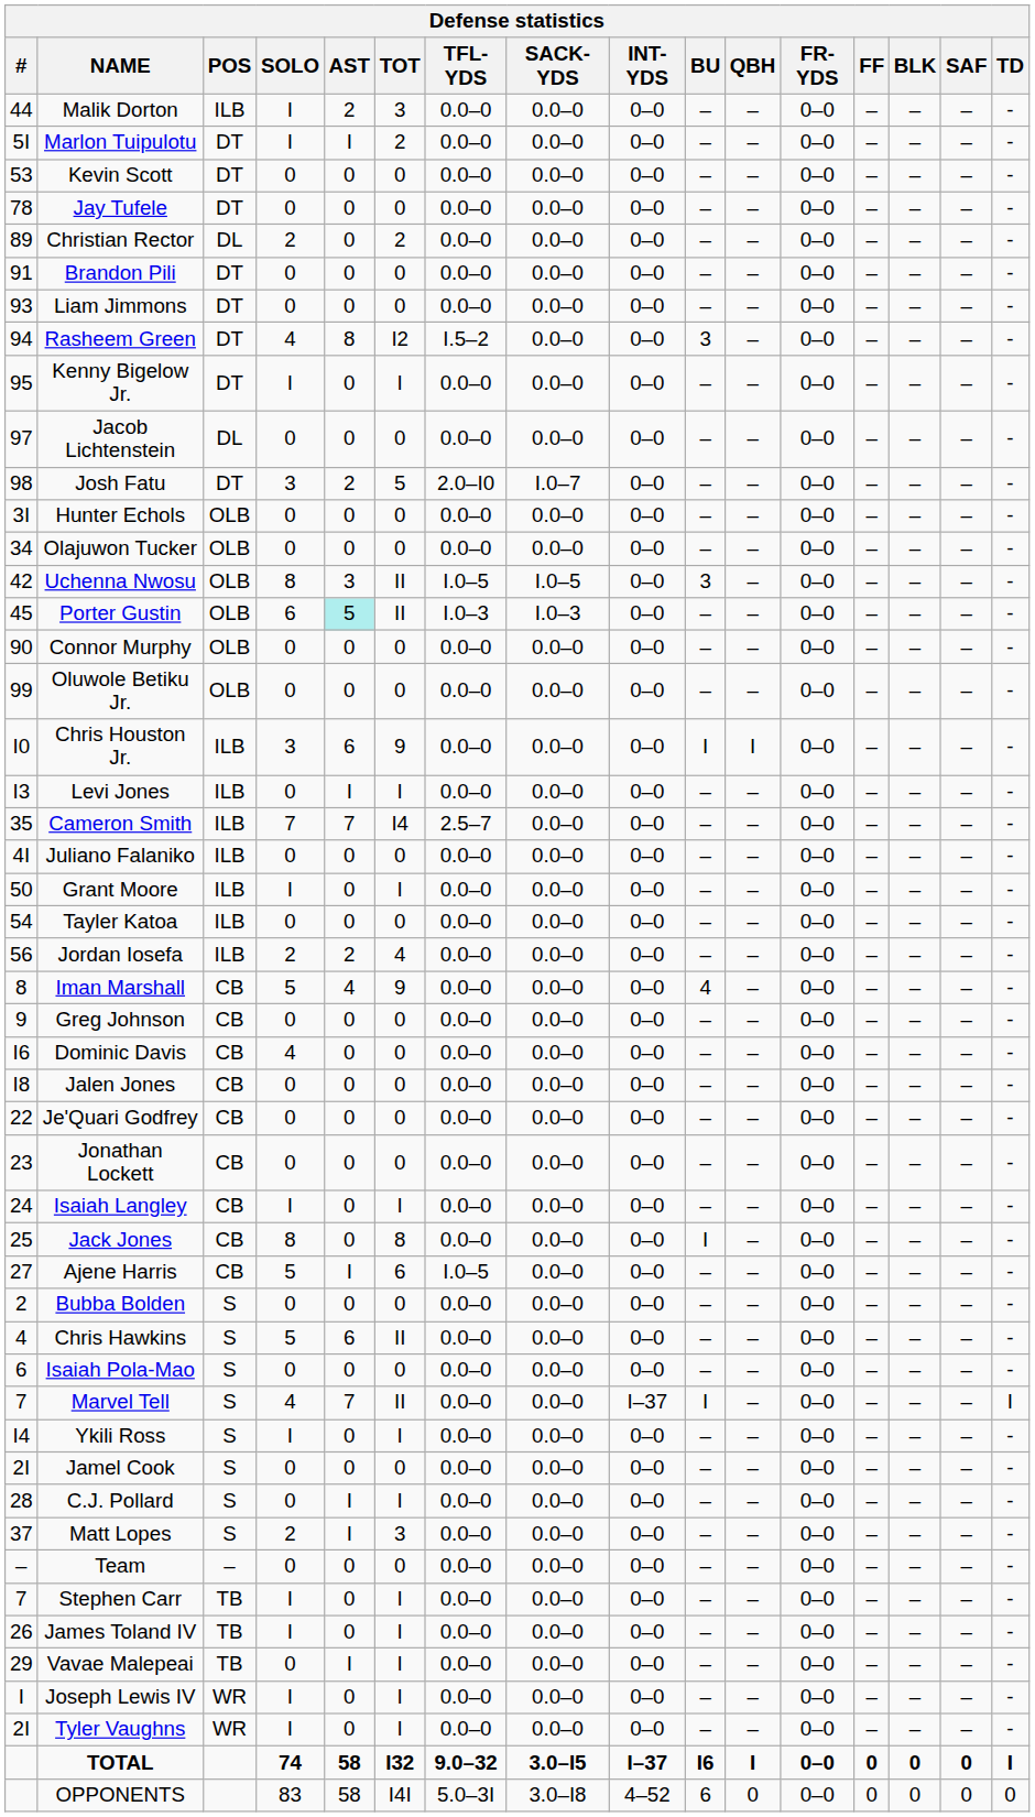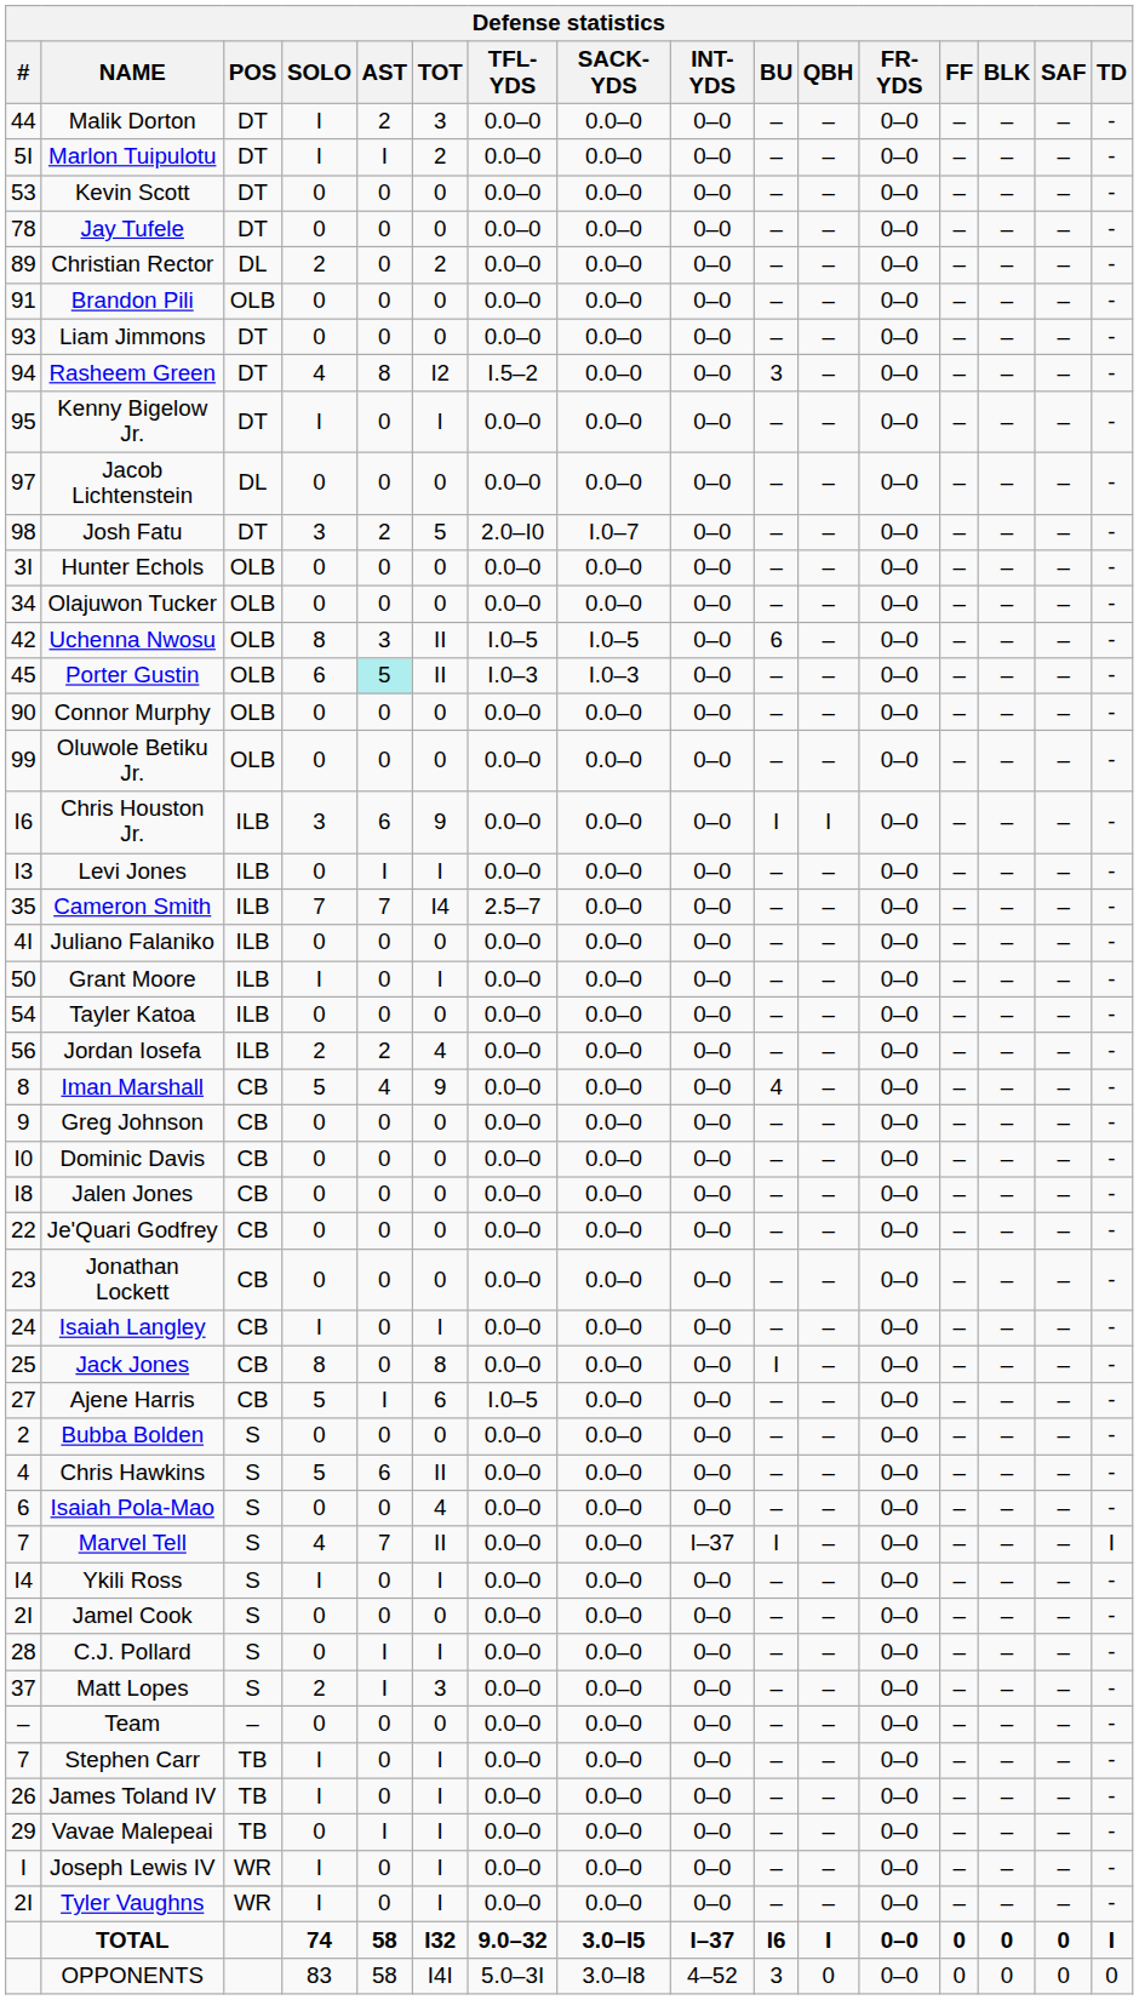 <table style="width:90%; text-align:center;" class="wikitable collapsible collapsed">
 <tr>
 <th colspan="16">Defense statistics</th>
 </tr>
 <tr>
 <th>#</th>
 <th>NAME</th>
 <th>POS</th>
 <th>SOLO</th>
 <th>AST</th>
 <th>TOT</th>
 <th>TFL-YDS</th>
 <th>SACK-YDS</th>
 <th>INT-YDS</th>
 <th>BU</th>
 <th>QBH</th>
 <th>FR-YDS</th>
 <th>FF</th>
 <th>BLK</th>
 <th>SAF</th>
 <th>TD</th>
 </tr>
 <tr>
 <td>44</td>
 <td>Malik Dorton</td>
-<td>ILB</td>
+<td>DT</td>
 <td>I</td>
 <td>2</td>
 <td>3</td>
 <td>0.0–0</td>
 <td>0.0–0</td>
 <td>0–0</td>
 <td>–</td>
 <td>–</td>
 <td>0–0</td>
 <td>–</td>
 <td>–</td>
 <td>–</td>
 <td>-</td>
 </tr>
 <tr>
 <td>5I</td>
 <td><a href='#'>Marlon Tuipulotu</a></td>
 <td>DT</td>
 <td>I</td>
 <td>I</td>
 <td>2</td>
 <td>0.0–0</td>
 <td>0.0–0</td>
 <td>0–0</td>
 <td>–</td>
 <td>–</td>
 <td>0–0</td>
 <td>–</td>
 <td>–</td>
 <td>–</td>
 <td>-</td>
 </tr>
 <tr>
 <td>53</td>
 <td>Kevin Scott</td>
 <td>DT</td>
 <td>0</td>
 <td>0</td>
 <td>0</td>
 <td>0.0–0</td>
 <td>0.0–0</td>
 <td>0–0</td>
 <td>–</td>
 <td>–</td>
 <td>0–0</td>
 <td>–</td>
 <td>–</td>
 <td>–</td>
 <td>-</td>
 </tr>
 <tr>
 <td>78</td>
 <td><a href='#'>Jay Tufele</a></td>
 <td>DT</td>
 <td>0</td>
 <td>0</td>
 <td>0</td>
 <td>0.0–0</td>
 <td>0.0–0</td>
 <td>0–0</td>
 <td>–</td>
 <td>–</td>
 <td>0–0</td>
 <td>–</td>
 <td>–</td>
 <td>–</td>
 <td>-</td>
 </tr>
 <tr>
 <td>89</td>
 <td>Christian Rector</td>
 <td>DL</td>
 <td>2</td>
 <td>0</td>
 <td>2</td>
 <td>0.0–0</td>
 <td>0.0–0</td>
 <td>0–0</td>
 <td>–</td>
 <td>–</td>
 <td>0–0</td>
 <td>–</td>
 <td>–</td>
 <td>–</td>
 <td>-</td>
 </tr>
 <tr>
 <td>91</td>
 <td><a href='#'>Brandon Pili</a></td>
-<td>DT</td>
+<td>OLB</td>
 <td>0</td>
 <td>0</td>
 <td>0</td>
 <td>0.0–0</td>
 <td>0.0–0</td>
 <td>0–0</td>
 <td>–</td>
 <td>–</td>
 <td>0–0</td>
 <td>–</td>
 <td>–</td>
 <td>–</td>
 <td>-</td>
 </tr>
 <tr>
 <td>93</td>
 <td>Liam Jimmons</td>
 <td>DT</td>
 <td>0</td>
 <td>0</td>
 <td>0</td>
 <td>0.0–0</td>
 <td>0.0–0</td>
 <td>0–0</td>
 <td>–</td>
 <td>–</td>
 <td>0–0</td>
 <td>–</td>
 <td>–</td>
 <td>–</td>
 <td>-</td>
 </tr>
 <tr>
 <td>94</td>
 <td><a href='#'>Rasheem Green</a></td>
 <td>DT</td>
 <td>4</td>
 <td>8</td>
 <td>I2</td>
 <td>I.5–2</td>
 <td>0.0–0</td>
 <td>0–0</td>
 <td>3</td>
 <td>–</td>
 <td>0–0</td>
 <td>–</td>
 <td>–</td>
 <td>–</td>
 <td>-</td>
 </tr>
 <tr>
 <td>95</td>
 <td>Kenny Bigelow Jr.</td>
 <td>DT</td>
 <td>I</td>
 <td>0</td>
 <td>I</td>
 <td>0.0–0</td>
 <td>0.0–0</td>
 <td>0–0</td>
 <td>–</td>
 <td>–</td>
 <td>0–0</td>
 <td>–</td>
 <td>–</td>
 <td>–</td>
 <td>-</td>
 </tr>
 <tr>
 <td>97</td>
 <td>Jacob Lichtenstein</td>
 <td>DL</td>
 <td>0</td>
 <td>0</td>
 <td>0</td>
 <td>0.0–0</td>
 <td>0.0–0</td>
 <td>0–0</td>
 <td>–</td>
 <td>–</td>
 <td>0–0</td>
 <td>–</td>
 <td>–</td>
 <td>–</td>
 <td>-</td>
 </tr>
 <tr>
 <td>98</td>
 <td>Josh Fatu</td>
 <td>DT</td>
 <td>3</td>
 <td>2</td>
 <td>5</td>
 <td>2.0–I0</td>
 <td>I.0–7</td>
 <td>0–0</td>
 <td>–</td>
 <td>–</td>
 <td>0–0</td>
 <td>–</td>
 <td>–</td>
 <td>–</td>
 <td>-</td>
 </tr>
 <tr>
 <td>3I</td>
 <td>Hunter Echols</td>
 <td>OLB</td>
 <td>0</td>
 <td>0</td>
 <td>0</td>
 <td>0.0–0</td>
 <td>0.0–0</td>
 <td>0–0</td>
 <td>–</td>
 <td>–</td>
 <td>0–0</td>
 <td>–</td>
 <td>–</td>
 <td>–</td>
 <td>-</td>
 </tr>
 <tr>
 <td>34</td>
 <td>Olajuwon Tucker</td>
 <td>OLB</td>
 <td>0</td>
 <td>0</td>
 <td>0</td>
 <td>0.0–0</td>
 <td>0.0–0</td>
 <td>0–0</td>
 <td>–</td>
 <td>–</td>
 <td>0–0</td>
 <td>–</td>
 <td>–</td>
 <td>–</td>
 <td>-</td>
 </tr>
 <tr>
 <td>42</td>
 <td><a href='#'>Uchenna Nwosu</a></td>
 <td>OLB</td>
 <td>8</td>
 <td>3</td>
 <td>II</td>
 <td>I.0–5</td>
 <td>I.0–5</td>
 <td>0–0</td>
-<td>3</td>
+<td>6</td>
 <td>–</td>
 <td>0–0</td>
 <td>–</td>
 <td>–</td>
 <td>–</td>
 <td>-</td>
 </tr>
 <tr>
 <td>45</td>
 <td><a href='#'>Porter Gustin</a></td>
 <td>OLB</td>
 <td>6</td>
 <td style="background: paleturquoise;">5</td>
 <td>II</td>
 <td>I.0–3</td>
 <td>I.0–3</td>
 <td>0–0</td>
 <td>–</td>
 <td>–</td>
 <td>0–0</td>
 <td>–</td>
 <td>–</td>
 <td>–</td>
 <td>-</td>
 </tr>
 <tr>
 <td>90</td>
 <td>Connor Murphy</td>
 <td>OLB</td>
 <td>0</td>
 <td>0</td>
 <td>0</td>
 <td>0.0–0</td>
 <td>0.0–0</td>
 <td>0–0</td>
 <td>–</td>
 <td>–</td>
 <td>0–0</td>
 <td>–</td>
 <td>–</td>
 <td>–</td>
 <td>-</td>
 </tr>
 <tr>
 <td>99</td>
 <td>Oluwole Betiku Jr.</td>
 <td>OLB</td>
 <td>0</td>
 <td>0</td>
 <td>0</td>
 <td>0.0–0</td>
 <td>0.0–0</td>
 <td>0–0</td>
 <td>–</td>
 <td>–</td>
 <td>0–0</td>
 <td>–</td>
 <td>–</td>
 <td>–</td>
 <td>-</td>
 </tr>
 <tr>
-<td>I0</td>
+<td>I6</td>
 <td>Chris Houston Jr.</td>
 <td>ILB</td>
 <td>3</td>
 <td>6</td>
 <td>9</td>
 <td>0.0–0</td>
 <td>0.0–0</td>
 <td>0–0</td>
 <td>I</td>
 <td>I</td>
 <td>0–0</td>
 <td>–</td>
 <td>–</td>
 <td>–</td>
 <td>-</td>
 </tr>
 <tr>
 <td>I3</td>
 <td>Levi Jones</td>
 <td>ILB</td>
 <td>0</td>
 <td>I</td>
 <td>I</td>
 <td>0.0–0</td>
 <td>0.0–0</td>
 <td>0–0</td>
 <td>–</td>
 <td>–</td>
 <td>0–0</td>
 <td>–</td>
 <td>–</td>
 <td>–</td>
 <td>-</td>
 </tr>
 <tr>
 <td>35</td>
 <td><a href='#'>Cameron Smith</a></td>
 <td>ILB</td>
 <td>7</td>
 <td>7</td>
 <td>I4</td>
 <td>2.5–7</td>
 <td>0.0–0</td>
 <td>0–0</td>
 <td>–</td>
 <td>–</td>
 <td>0–0</td>
 <td>–</td>
 <td>–</td>
 <td>–</td>
 <td>-</td>
 </tr>
 <tr>
 <td>4I</td>
 <td>Juliano Falaniko</td>
 <td>ILB</td>
 <td>0</td>
 <td>0</td>
 <td>0</td>
 <td>0.0–0</td>
 <td>0.0–0</td>
 <td>0–0</td>
 <td>–</td>
 <td>–</td>
 <td>0–0</td>
 <td>–</td>
 <td>–</td>
 <td>–</td>
 <td>-</td>
 </tr>
 <tr>
 <td>50</td>
 <td>Grant Moore</td>
 <td>ILB</td>
 <td>I</td>
 <td>0</td>
 <td>I</td>
 <td>0.0–0</td>
 <td>0.0–0</td>
 <td>0–0</td>
 <td>–</td>
 <td>–</td>
 <td>0–0</td>
 <td>–</td>
 <td>–</td>
 <td>–</td>
 <td>-</td>
 </tr>
 <tr>
 <td>54</td>
 <td>Tayler Katoa</td>
 <td>ILB</td>
 <td>0</td>
 <td>0</td>
 <td>0</td>
 <td>0.0–0</td>
 <td>0.0–0</td>
 <td>0–0</td>
 <td>–</td>
 <td>–</td>
 <td>0–0</td>
 <td>–</td>
 <td>–</td>
 <td>–</td>
 <td>-</td>
 </tr>
 <tr>
 <td>56</td>
 <td>Jordan Iosefa</td>
 <td>ILB</td>
 <td>2</td>
 <td>2</td>
 <td>4</td>
 <td>0.0–0</td>
 <td>0.0–0</td>
 <td>0–0</td>
 <td>–</td>
 <td>–</td>
 <td>0–0</td>
 <td>–</td>
 <td>–</td>
 <td>–</td>
 <td>-</td>
 </tr>
 <tr>
 <td>8</td>
 <td><a href='#'>Iman Marshall</a></td>
 <td>CB</td>
 <td>5</td>
 <td>4</td>
 <td>9</td>
 <td>0.0–0</td>
 <td>0.0–0</td>
 <td>0–0</td>
 <td>4</td>
 <td>–</td>
 <td>0–0</td>
 <td>–</td>
 <td>–</td>
 <td>–</td>
 <td>-</td>
 </tr>
 <tr>
 <td>9</td>
 <td>Greg Johnson</td>
 <td>CB</td>
 <td>0</td>
 <td>0</td>
 <td>0</td>
 <td>0.0–0</td>
 <td>0.0–0</td>
 <td>0–0</td>
 <td>–</td>
 <td>–</td>
 <td>0–0</td>
 <td>–</td>
 <td>–</td>
 <td>–</td>
 <td>-</td>
 </tr>
 <tr>
-<td>I6</td>
+<td>I0</td>
 <td>Dominic Davis</td>
 <td>CB</td>
-<td>4</td>
+<td>0</td>
 <td>0</td>
 <td>0</td>
 <td>0.0–0</td>
 <td>0.0–0</td>
 <td>0–0</td>
 <td>–</td>
 <td>–</td>
 <td>0–0</td>
 <td>–</td>
 <td>–</td>
 <td>–</td>
 <td>-</td>
 </tr>
 <tr>
 <td>I8</td>
 <td>Jalen Jones</td>
 <td>CB</td>
 <td>0</td>
 <td>0</td>
 <td>0</td>
 <td>0.0–0</td>
 <td>0.0–0</td>
 <td>0–0</td>
 <td>–</td>
 <td>–</td>
 <td>0–0</td>
 <td>–</td>
 <td>–</td>
 <td>–</td>
 <td>-</td>
 </tr>
 <tr>
 <td>22</td>
 <td>Je'Quari Godfrey</td>
 <td>CB</td>
 <td>0</td>
 <td>0</td>
 <td>0</td>
 <td>0.0–0</td>
 <td>0.0–0</td>
 <td>0–0</td>
 <td>–</td>
 <td>–</td>
 <td>0–0</td>
 <td>–</td>
 <td>–</td>
 <td>–</td>
 <td>-</td>
 </tr>
 <tr>
 <td>23</td>
 <td>Jonathan Lockett</td>
 <td>CB</td>
 <td>0</td>
 <td>0</td>
 <td>0</td>
 <td>0.0–0</td>
 <td>0.0–0</td>
 <td>0–0</td>
 <td>–</td>
 <td>–</td>
 <td>0–0</td>
 <td>–</td>
 <td>–</td>
 <td>–</td>
 <td>-</td>
 </tr>
 <tr>
 <td>24</td>
 <td><a href='#'>Isaiah Langley</a></td>
 <td>CB</td>
 <td>I</td>
 <td>0</td>
 <td>I</td>
 <td>0.0–0</td>
 <td>0.0–0</td>
 <td>0–0</td>
 <td>–</td>
 <td>–</td>
 <td>0–0</td>
 <td>–</td>
 <td>–</td>
 <td>–</td>
 <td>-</td>
 </tr>
 <tr>
 <td>25</td>
 <td><a href='#'>Jack Jones</a></td>
 <td>CB</td>
 <td>8</td>
 <td>0</td>
 <td>8</td>
 <td>0.0–0</td>
 <td>0.0–0</td>
 <td>0–0</td>
 <td>I</td>
 <td>–</td>
 <td>0–0</td>
 <td>–</td>
 <td>–</td>
 <td>–</td>
 <td>-</td>
 </tr>
 <tr>
 <td>27</td>
 <td>Ajene Harris</td>
 <td>CB</td>
 <td>5</td>
 <td>I</td>
 <td>6</td>
 <td>I.0–5</td>
 <td>0.0–0</td>
 <td>0–0</td>
 <td>–</td>
 <td>–</td>
 <td>0–0</td>
 <td>–</td>
 <td>–</td>
 <td>–</td>
 <td>-</td>
 </tr>
 <tr>
 <td>2</td>
 <td><a href='#'>Bubba Bolden</a></td>
 <td>S</td>
 <td>0</td>
 <td>0</td>
 <td>0</td>
 <td>0.0–0</td>
 <td>0.0–0</td>
 <td>0–0</td>
 <td>–</td>
 <td>–</td>
 <td>0–0</td>
 <td>–</td>
 <td>–</td>
 <td>–</td>
 <td>-</td>
 </tr>
 <tr>
 <td>4</td>
 <td>Chris Hawkins</td>
 <td>S</td>
 <td>5</td>
 <td>6</td>
 <td>II</td>
 <td>0.0–0</td>
 <td>0.0–0</td>
 <td>0–0</td>
 <td>–</td>
 <td>–</td>
 <td>0–0</td>
 <td>–</td>
 <td>–</td>
 <td>–</td>
 <td>-</td>
 </tr>
 <tr>
 <td>6</td>
 <td><a href='#'>Isaiah Pola-Mao</a></td>
 <td>S</td>
 <td>0</td>
 <td>0</td>
-<td>0</td>
+<td>4</td>
 <td>0.0–0</td>
 <td>0.0–0</td>
 <td>0–0</td>
 <td>–</td>
 <td>–</td>
 <td>0–0</td>
 <td>–</td>
 <td>–</td>
 <td>–</td>
 <td>-</td>
 </tr>
 <tr>
 <td>7</td>
 <td><a href='#'>Marvel Tell</a></td>
 <td>S</td>
 <td>4</td>
 <td>7</td>
 <td>II</td>
 <td>0.0–0</td>
 <td>0.0–0</td>
 <td>I–37</td>
 <td>I</td>
 <td>–</td>
 <td>0–0</td>
 <td>–</td>
 <td>–</td>
 <td>–</td>
 <td>I</td>
 </tr>
 <tr>
 <td>I4</td>
 <td>Ykili Ross</td>
 <td>S</td>
 <td>I</td>
 <td>0</td>
 <td>I</td>
 <td>0.0–0</td>
 <td>0.0–0</td>
 <td>0–0</td>
 <td>–</td>
 <td>–</td>
 <td>0–0</td>
 <td>–</td>
 <td>–</td>
 <td>–</td>
 <td>-</td>
 </tr>
 <tr>
 <td>2I</td>
 <td>Jamel Cook</td>
 <td>S</td>
 <td>0</td>
 <td>0</td>
 <td>0</td>
 <td>0.0–0</td>
 <td>0.0–0</td>
 <td>0–0</td>
 <td>–</td>
 <td>–</td>
 <td>0–0</td>
 <td>–</td>
 <td>–</td>
 <td>–</td>
 <td>-</td>
 </tr>
 <tr>
 <td>28</td>
 <td>C.J. Pollard</td>
 <td>S</td>
 <td>0</td>
 <td>I</td>
 <td>I</td>
 <td>0.0–0</td>
 <td>0.0–0</td>
 <td>0–0</td>
 <td>–</td>
 <td>–</td>
 <td>0–0</td>
 <td>–</td>
 <td>–</td>
 <td>–</td>
 <td>-</td>
 </tr>
 <tr>
 <td>37</td>
 <td>Matt Lopes</td>
 <td>S</td>
 <td>2</td>
 <td>I</td>
 <td>3</td>
 <td>0.0–0</td>
 <td>0.0–0</td>
 <td>0–0</td>
 <td>–</td>
 <td>–</td>
 <td>0–0</td>
 <td>–</td>
 <td>–</td>
 <td>–</td>
 <td>-</td>
 </tr>
 <tr>
 <td>–</td>
 <td>Team</td>
 <td>–</td>
 <td>0</td>
 <td>0</td>
 <td>0</td>
 <td>0.0–0</td>
 <td>0.0–0</td>
 <td>0–0</td>
 <td>–</td>
 <td>–</td>
 <td>0–0</td>
 <td>–</td>
 <td>–</td>
 <td>–</td>
 <td>-</td>
 </tr>
 <tr>
 <td>7</td>
 <td>Stephen Carr</td>
 <td>TB</td>
 <td>I</td>
 <td>0</td>
 <td>I</td>
 <td>0.0–0</td>
 <td>0.0–0</td>
 <td>0–0</td>
 <td>–</td>
 <td>–</td>
 <td>0–0</td>
 <td>–</td>
 <td>–</td>
 <td>–</td>
 <td>-</td>
 </tr>
 <tr>
 <td>26</td>
 <td>James Toland IV</td>
 <td>TB</td>
 <td>I</td>
 <td>0</td>
 <td>I</td>
 <td>0.0–0</td>
 <td>0.0–0</td>
 <td>0–0</td>
 <td>–</td>
 <td>–</td>
 <td>0–0</td>
 <td>–</td>
 <td>–</td>
 <td>–</td>
 <td>-</td>
 </tr>
 <tr>
 <td>29</td>
 <td>Vavae Malepeai</td>
 <td>TB</td>
 <td>0</td>
 <td>I</td>
 <td>I</td>
 <td>0.0–0</td>
 <td>0.0–0</td>
 <td>0–0</td>
 <td>–</td>
 <td>–</td>
 <td>0–0</td>
 <td>–</td>
 <td>–</td>
 <td>–</td>
 <td>-</td>
 </tr>
 <tr>
 <td>I</td>
 <td>Joseph Lewis IV</td>
 <td>WR</td>
 <td>I</td>
 <td>0</td>
 <td>I</td>
 <td>0.0–0</td>
 <td>0.0–0</td>
 <td>0–0</td>
 <td>–</td>
 <td>–</td>
 <td>0–0</td>
 <td>–</td>
 <td>–</td>
 <td>–</td>
 <td>-</td>
 </tr>
 <tr>
 <td>2I</td>
 <td><a href='#'>Tyler Vaughns</a></td>
 <td>WR</td>
 <td>I</td>
 <td>0</td>
 <td>I</td>
 <td>0.0–0</td>
 <td>0.0–0</td>
 <td>0–0</td>
 <td>–</td>
 <td>–</td>
 <td>0–0</td>
 <td>–</td>
 <td>–</td>
 <td>–</td>
 <td>-</td>
 </tr>
 <tr>
 <td></td>
 <td><strong>TOTAL</strong></td>
 <td></td>
 <td><strong>74</strong></td>
 <td><strong>58</strong></td>
 <td><strong>I32</strong></td>
 <td><strong>9.0–32</strong></td>
 <td><strong>3.0–I5</strong></td>
 <td><strong>I–37</strong></td>
 <td><strong>I6</strong></td>
 <td><strong>I</strong></td>
 <td><strong>0–0</strong></td>
 <td><strong>0</strong></td>
 <td><strong>0</strong></td>
 <td><strong>0</strong></td>
 <td><strong>I</strong></td>
 </tr>
 <tr>
 <td></td>
 <td>OPPONENTS</td>
 <td></td>
 <td>83</td>
 <td>58</td>
 <td>I4I</td>
 <td>5.0–3I</td>
 <td>3.0–I8</td>
 <td>4–52</td>
-<td>6</td>
+<td>3</td>
 <td>0</td>
 <td>0–0</td>
 <td>0</td>
 <td>0</td>
 <td>0</td>
 <td>0</td>
 </tr>
 </table>
